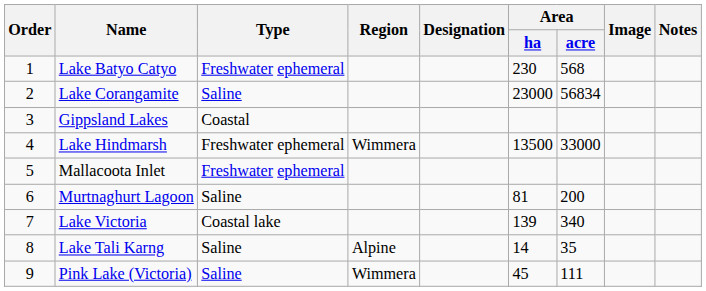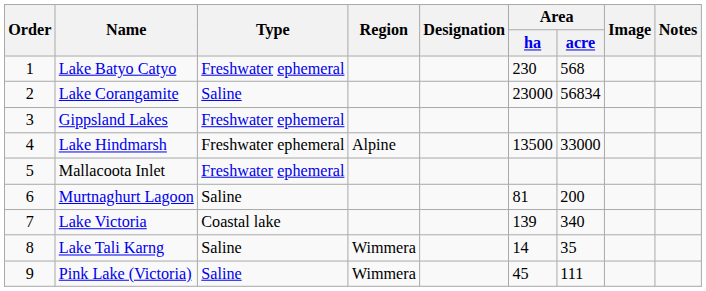 <table class="wikitable sortable">
 <tr>
 <th scope="col" rowspan=2>Order</th>
 <th scope="col" rowspan=2>Name</th>
 <th scope="col" rowspan=2>Type</th>
 <th scope="col" rowspan=2>Region</th>
 <th scope="col" rowspan=2>Designation</th>
 <th scope="col" colspan=2>Area</th>
 <th scope="col" rowspan=2>Image</th>
 <th scope="col" rowspan=2>Notes</th>
 </tr>
 <tr>
 <th scope="col"><a href='#'>ha</a></th>
 <th scope="col"><a href='#'>acre</a></th>
 </tr>
 <tr>
 <td align=center>1</td>
 <td><a href='#'>Lake Batyo Catyo</a></td>
 <td><a href='#'>Freshwater</a> <a href='#'>ephemeral</a></td>
 <td></td>
 <td></td>
 <td>230</td>
 <td>568</td>
 <td></td>
 <td></td>
 </tr>
 <tr>
 <td align=center>2</td>
 <td><a href='#'>Lake Corangamite</a></td>
 <td><a href='#'>Saline</a></td>
 <td></td>
 <td></td>
 <td>23000</td>
 <td>56834</td>
 <td></td>
 <td></td>
 </tr>
 <tr>
 <td align=center>3</td>
 <td><a href='#'>Gippsland Lakes</a></td>
-<td>Coastal</td>
+<td><a href='#'>Freshwater</a> <a href='#'>ephemeral</a></td>
 <td></td>
 <td></td>
 <td></td>
 <td></td>
 <td></td>
 <td></td>
 </tr>
 <tr>
 <td align=center>4</td>
 <td><a href='#'>Lake Hindmarsh</a></td>
 <td>Freshwater ephemeral</td>
-<td>Wimmera</td>
+<td>Alpine</td>
 <td></td>
 <td>13500</td>
 <td>33000</td>
 <td></td>
 <td></td>
 </tr>
 <tr>
 <td align=center>5</td>
 <td>Mallacoota Inlet</td>
 <td><a href='#'>Freshwater</a> <a href='#'>ephemeral</a></td>
 <td></td>
 <td></td>
 <td></td>
 <td></td>
 <td></td>
 <td></td>
 </tr>
 <tr>
 <td align=center>6</td>
 <td><a href='#'>Murtnaghurt Lagoon</a></td>
 <td>Saline</td>
 <td></td>
 <td></td>
 <td>81</td>
 <td>200</td>
 <td></td>
 <td></td>
 </tr>
 <tr>
 <td align=center>7</td>
 <td><a href='#'>Lake Victoria</a></td>
 <td>Coastal lake</td>
 <td></td>
 <td></td>
 <td>139</td>
 <td>340</td>
 <td></td>
 <td></td>
 </tr>
 <tr>
 <td align=center>8</td>
 <td><a href='#'>Lake Tali Karng</a></td>
 <td>Saline</td>
-<td>Alpine</td>
+<td>Wimmera</td>
 <td></td>
 <td>14</td>
 <td>35</td>
 <td></td>
 <td></td>
 </tr>
 <tr>
 <td align=center>9</td>
 <td><a href='#'>Pink Lake (Victoria)</a></td>
 <td><a href='#'>Saline</a></td>
 <td>Wimmera</td>
 <td></td>
 <td>45</td>
 <td>111</td>
 <td></td>
 <td></td>
 </tr>
 </table>
